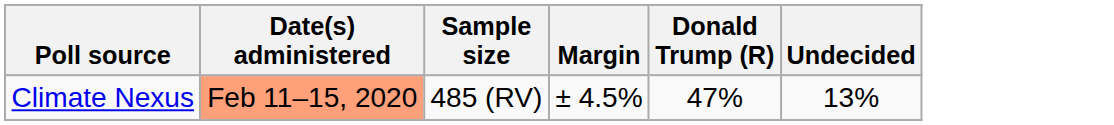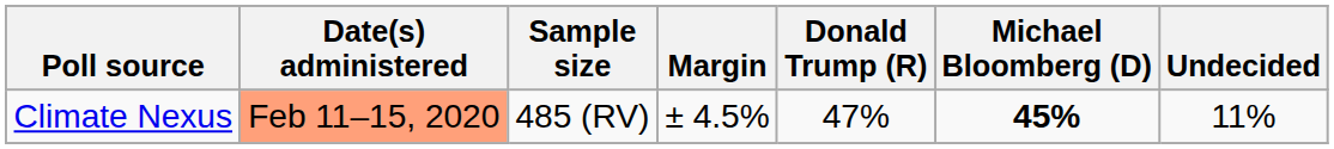 <table class="wikitable" style="font-size:90%;text-align:center;">
 <tr valign=bottom style="font-size:90%;">
 <th>Poll source</th>
 <th>Date(s)<br>administered</th>
 <th>Sample<br>size</th>
 <th>Margin<br></th>
 <th>Donald<br>Trump (R)</th>
+<th>Michael<br>Bloomberg (D)</th>
 <th>Undecided</th>
 </tr>
 <tr>
 <td style="text-align:left;"><a href='#'>Climate Nexus</a></td>
 <td style="background: lightsalmon;">Feb 11–15, 2020</td>
 <td>485 (RV)</td>
 <td>± 4.5%</td>
 <td>47%</td>
-<td>13%</td>
+<td><strong>45%</strong></td>
+<td>11%</td>
 </tr>
 </table>
